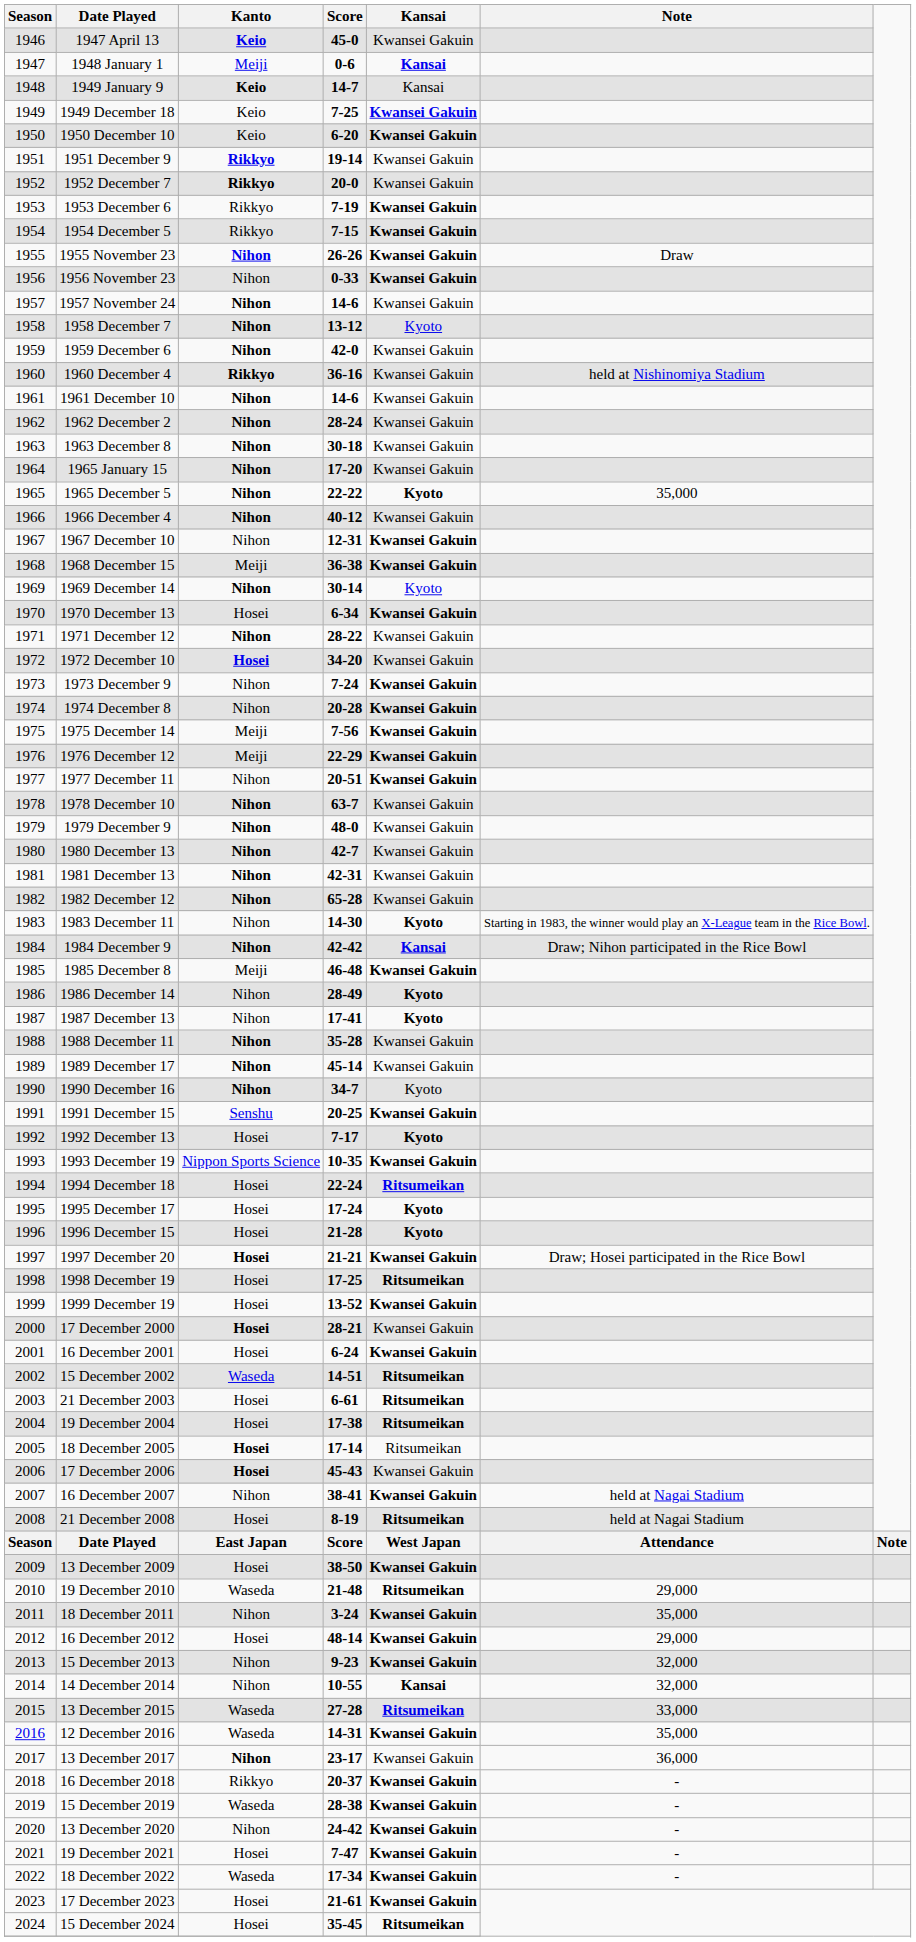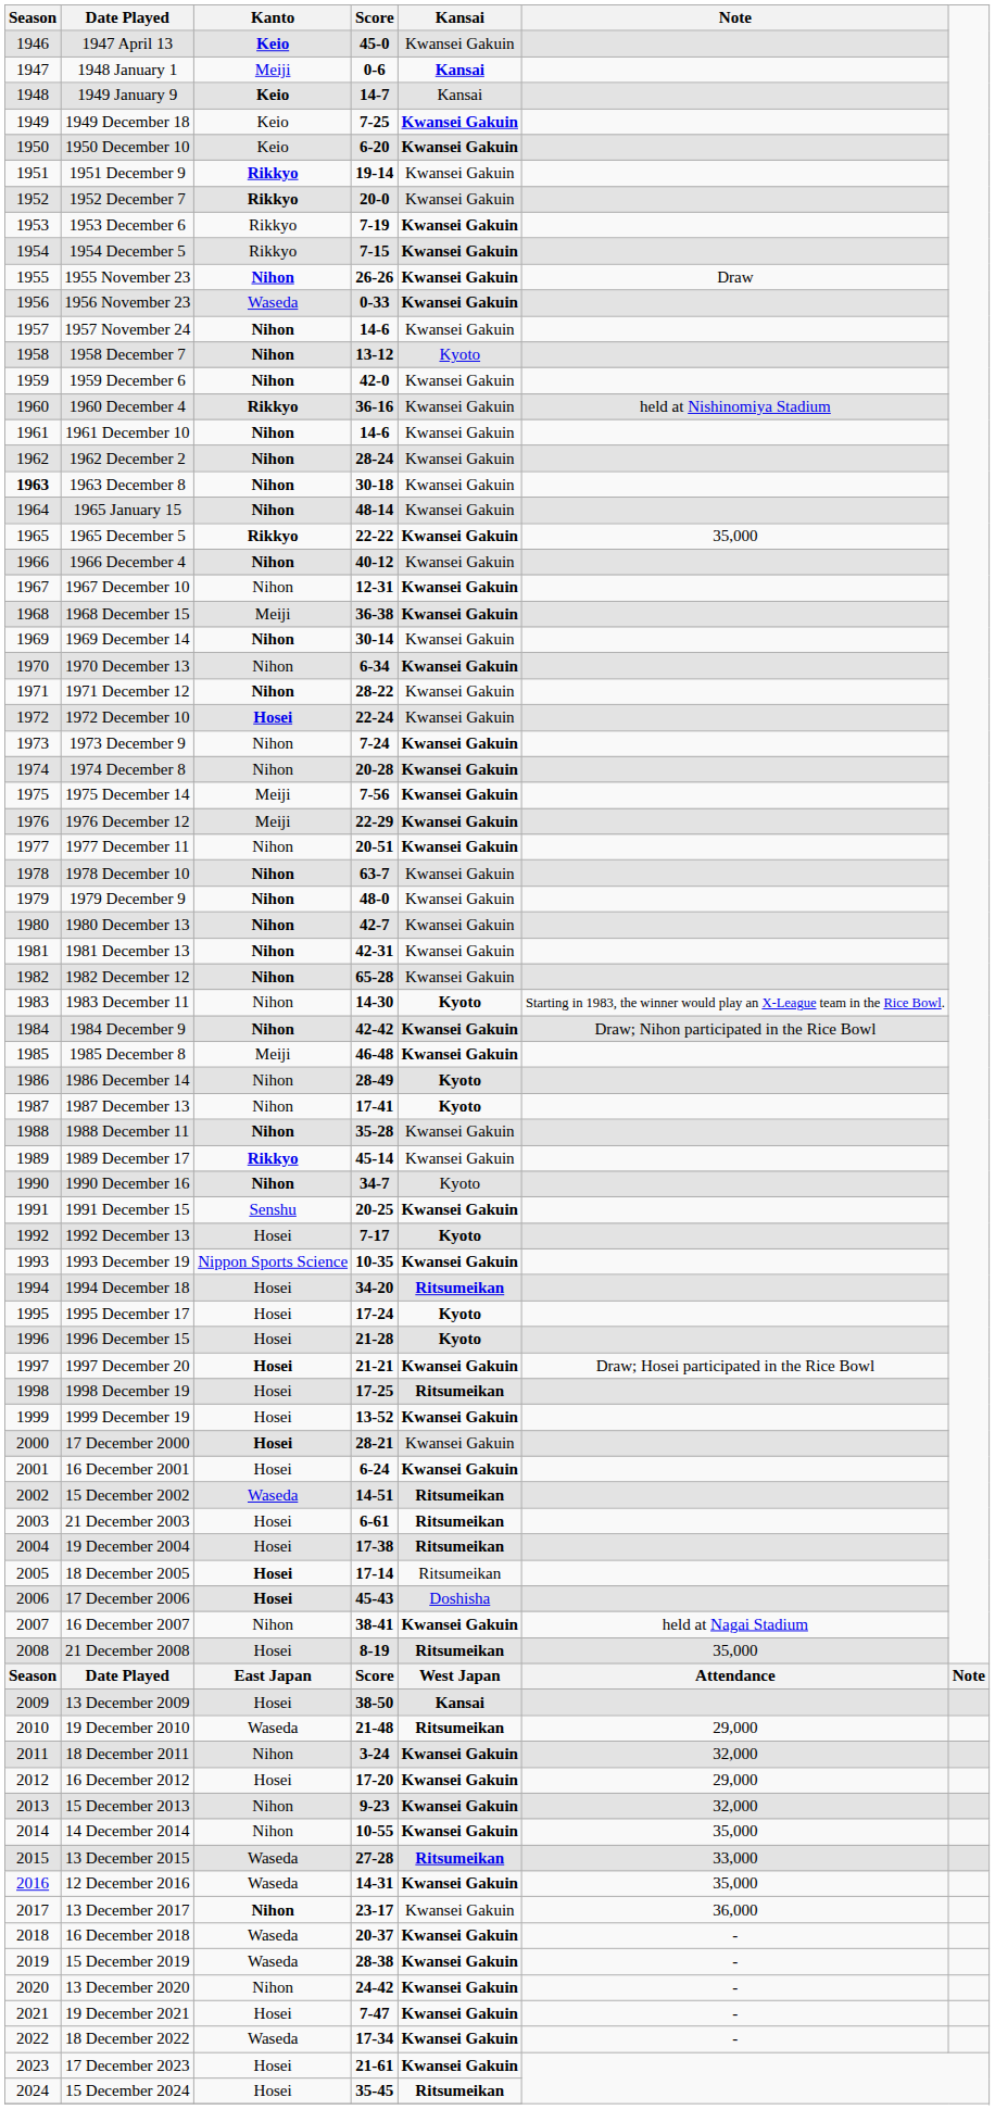 <table class="wikitable" style="text-align:center;">
 <tr>
 <th>Season</th>
 <th>Date Played</th>
 <th>Kanto</th>
 <th>Score</th>
 <th>Kansai</th>
 <th>Note</th>
 </tr>
 <tr style="background: #e3e3e3;">
 <td>1946</td>
 <td>1947 April 13</td>
 <td><strong><a href='#'>Keio</a></strong></td>
 <td><strong>45-0</strong></td>
 <td>Kwansei Gakuin</td>
 <td> </td>
 </tr>
 <tr>
 <td>1947</td>
 <td>1948 January 1</td>
 <td><a href='#'>Meiji</a></td>
 <td><strong>0-6</strong></td>
 <td><strong><a href='#'>Kansai</a></strong></td>
 <td> </td>
 </tr>
 <tr style="background: #e3e3e3;">
 <td>1948</td>
 <td>1949 January 9</td>
 <td><strong>Keio</strong></td>
 <td><strong>14-7</strong></td>
 <td>Kansai</td>
 <td> </td>
 </tr>
 <tr>
 <td>1949</td>
 <td>1949 December 18</td>
 <td>Keio</td>
 <td><strong>7-25</strong></td>
 <td><strong><a href='#'>Kwansei Gakuin</a></strong></td>
 <td> </td>
 </tr>
 <tr style="background: #e3e3e3;">
 <td>1950</td>
 <td>1950 December 10</td>
 <td>Keio</td>
 <td><strong>6-20</strong></td>
 <td><strong>Kwansei Gakuin</strong></td>
 <td> </td>
 </tr>
 <tr>
 <td>1951</td>
 <td>1951 December 9</td>
 <td><strong><a href='#'>Rikkyo</a></strong></td>
 <td><strong>19-14</strong></td>
 <td>Kwansei Gakuin</td>
 <td> </td>
 </tr>
 <tr style="background: #e3e3e3;">
 <td>1952</td>
 <td>1952 December 7</td>
 <td><strong>Rikkyo</strong></td>
 <td><strong>20-0</strong></td>
 <td>Kwansei Gakuin</td>
 <td> </td>
 </tr>
 <tr>
 <td>1953</td>
 <td>1953 December 6</td>
 <td>Rikkyo</td>
 <td><strong>7-19</strong></td>
 <td><strong>Kwansei Gakuin</strong></td>
 <td> </td>
 </tr>
 <tr style="background: #e3e3e3;">
 <td>1954</td>
 <td>1954 December 5</td>
 <td>Rikkyo</td>
 <td><strong>7-15</strong></td>
 <td><strong>Kwansei Gakuin</strong></td>
 <td> </td>
 </tr>
 <tr>
 <td>1955</td>
 <td>1955 November 23</td>
 <td><strong><a href='#'>Nihon</a></strong></td>
 <td><strong>26-26</strong></td>
 <td><strong>Kwansei Gakuin</strong></td>
 <td>Draw</td>
 </tr>
 <tr style="background: #e3e3e3;">
 <td>1956</td>
 <td>1956 November 23</td>
-<td>Nihon</td>
+<td><a href='#'>Waseda</a></td>
 <td><strong>0-33</strong></td>
 <td><strong>Kwansei Gakuin</strong></td>
 <td> </td>
 </tr>
 <tr>
 <td>1957</td>
 <td>1957 November 24</td>
 <td><strong>Nihon</strong></td>
 <td><strong>14-6</strong></td>
 <td>Kwansei Gakuin</td>
 <td> </td>
 </tr>
 <tr style="background: #e3e3e3;">
 <td>1958</td>
 <td>1958 December 7</td>
 <td><strong>Nihon</strong></td>
 <td><strong>13-12</strong></td>
 <td><a href='#'>Kyoto</a></td>
 <td> </td>
 </tr>
 <tr>
 <td>1959</td>
 <td>1959 December 6</td>
 <td><strong>Nihon</strong></td>
 <td><strong>42-0</strong></td>
 <td>Kwansei Gakuin</td>
 <td> </td>
 </tr>
 <tr style="background: #e3e3e3;">
 <td>1960</td>
 <td>1960 December 4</td>
 <td><strong>Rikkyo</strong></td>
 <td><strong>36-16</strong></td>
 <td>Kwansei Gakuin</td>
 <td>held at <a href='#'>Nishinomiya Stadium</a></td>
 </tr>
 <tr>
 <td>1961</td>
 <td>1961 December 10</td>
 <td><strong>Nihon</strong></td>
 <td><strong>14-6</strong></td>
 <td>Kwansei Gakuin</td>
 <td> </td>
 </tr>
 <tr style="background: #e3e3e3;">
 <td>1962</td>
 <td>1962 December 2</td>
 <td><strong>Nihon</strong></td>
 <td><strong>28-24</strong></td>
 <td>Kwansei Gakuin</td>
 <td> </td>
 </tr>
 <tr>
-<td>1963</td>
+<td><strong>1963</strong></td>
 <td>1963 December 8</td>
 <td><strong>Nihon</strong></td>
 <td><strong>30-18</strong></td>
 <td>Kwansei Gakuin</td>
 <td> </td>
 </tr>
 <tr style="background: #e3e3e3;">
 <td>1964</td>
 <td>1965 January 15</td>
 <td><strong>Nihon</strong></td>
-<td><strong>17-20</strong></td>
+<td><strong>48-14</strong></td>
 <td>Kwansei Gakuin</td>
 <td> </td>
 </tr>
 <tr>
 <td>1965</td>
 <td>1965 December 5</td>
-<td><strong>Nihon</strong></td>
+<td><strong>Rikkyo</strong></td>
 <td><strong>22-22</strong></td>
-<td><strong>Kyoto</strong></td>
+<td><strong>Kwansei Gakuin</strong></td>
 <td>35,000</td>
 </tr>
 <tr style="background: #e3e3e3;">
 <td>1966</td>
 <td>1966 December 4</td>
 <td><strong>Nihon</strong></td>
 <td><strong>40-12</strong></td>
 <td>Kwansei Gakuin</td>
 <td> </td>
 </tr>
 <tr>
 <td>1967</td>
 <td>1967 December 10</td>
 <td>Nihon</td>
 <td><strong>12-31</strong></td>
 <td><strong>Kwansei Gakuin</strong></td>
 <td> </td>
 </tr>
 <tr style="background: #e3e3e3;">
 <td>1968</td>
 <td>1968 December 15</td>
 <td>Meiji</td>
 <td><strong>36-38</strong></td>
 <td><strong>Kwansei Gakuin</strong></td>
 <td> </td>
 </tr>
 <tr>
 <td>1969</td>
 <td>1969 December 14</td>
 <td><strong>Nihon</strong></td>
 <td><strong>30-14</strong></td>
-<td><a href='#'>Kyoto</a></td>
+<td>Kwansei Gakuin</td>
 <td> </td>
 </tr>
 <tr style="background: #e3e3e3;">
 <td>1970</td>
 <td>1970 December 13</td>
-<td>Hosei</td>
+<td>Nihon</td>
 <td><strong>6-34</strong></td>
 <td><strong>Kwansei Gakuin</strong></td>
 <td> </td>
 </tr>
 <tr>
 <td>1971</td>
 <td>1971 December 12</td>
 <td><strong>Nihon</strong></td>
 <td><strong>28-22</strong></td>
 <td>Kwansei Gakuin</td>
 <td> </td>
 </tr>
 <tr style="background: #e3e3e3;">
 <td>1972</td>
 <td>1972 December 10</td>
 <td><strong><a href='#'>Hosei</a></strong></td>
-<td><strong>34-20</strong></td>
+<td><strong>22-24</strong></td>
 <td>Kwansei Gakuin</td>
 <td> </td>
 </tr>
 <tr>
 <td>1973</td>
 <td>1973 December 9</td>
 <td>Nihon</td>
 <td><strong>7-24</strong></td>
 <td><strong>Kwansei Gakuin</strong></td>
 <td> </td>
 </tr>
 <tr style="background: #e3e3e3;">
 <td>1974</td>
 <td>1974 December 8</td>
 <td>Nihon</td>
 <td><strong>20-28</strong></td>
 <td><strong>Kwansei Gakuin</strong></td>
 <td> </td>
 </tr>
 <tr>
 <td>1975</td>
 <td>1975 December 14</td>
 <td>Meiji</td>
 <td><strong>7-56</strong></td>
 <td><strong>Kwansei Gakuin</strong></td>
 <td> </td>
 </tr>
 <tr style="background: #e3e3e3;">
 <td>1976</td>
 <td>1976 December 12</td>
 <td>Meiji</td>
 <td><strong>22-29</strong></td>
 <td><strong>Kwansei Gakuin</strong></td>
 <td> </td>
 </tr>
 <tr>
 <td>1977</td>
 <td>1977 December 11</td>
 <td>Nihon</td>
 <td><strong>20-51</strong></td>
 <td><strong>Kwansei Gakuin</strong></td>
 <td> </td>
 </tr>
 <tr style="background: #e3e3e3;">
 <td>1978</td>
 <td>1978 December 10</td>
 <td><strong>Nihon</strong></td>
 <td><strong>63-7</strong></td>
 <td>Kwansei Gakuin</td>
 <td> </td>
 </tr>
 <tr>
 <td>1979</td>
 <td>1979 December 9</td>
 <td><strong>Nihon</strong></td>
 <td><strong>48-0</strong></td>
 <td>Kwansei Gakuin</td>
 <td> </td>
 </tr>
 <tr style="background: #e3e3e3;">
 <td>1980</td>
 <td>1980 December 13</td>
 <td><strong>Nihon</strong></td>
 <td><strong>42-7</strong></td>
 <td>Kwansei Gakuin</td>
 <td> </td>
 </tr>
 <tr>
 <td>1981</td>
 <td>1981 December 13</td>
 <td><strong>Nihon</strong></td>
 <td><strong>42-31</strong></td>
 <td>Kwansei Gakuin</td>
 <td> </td>
 </tr>
 <tr style="background: #e3e3e3;">
 <td>1982</td>
 <td>1982 December 12</td>
 <td><strong>Nihon</strong></td>
 <td><strong>65-28</strong></td>
 <td>Kwansei Gakuin</td>
 <td> </td>
 </tr>
 <tr>
 <td>1983</td>
 <td>1983 December 11</td>
 <td>Nihon</td>
 <td><strong>14-30</strong></td>
 <td><strong>Kyoto</strong></td>
 <td><small>Starting in 1983, the winner would play an <a href='#'>X-League</a> team in the <a href='#'>Rice Bowl</a>.</small></td>
 </tr>
 <tr style="background: #e3e3e3;">
 <td>1984</td>
 <td>1984 December 9</td>
 <td><strong>Nihon</strong></td>
 <td><strong>42-42</strong></td>
-<td><strong><a href='#'>Kansai</a></strong></td>
+<td><strong>Kwansei Gakuin</strong></td>
 <td>Draw; Nihon participated in the Rice Bowl</td>
 </tr>
 <tr>
 <td>1985</td>
 <td>1985 December 8</td>
 <td>Meiji</td>
 <td><strong>46-48</strong></td>
 <td><strong>Kwansei Gakuin</strong></td>
 <td></td>
 </tr>
 <tr style="background: #e3e3e3;">
 <td>1986</td>
 <td>1986 December 14</td>
 <td>Nihon</td>
 <td><strong>28-49</strong></td>
 <td><strong>Kyoto</strong></td>
 <td> </td>
 </tr>
 <tr>
 <td>1987</td>
 <td>1987 December 13</td>
 <td>Nihon</td>
 <td><strong>17-41</strong></td>
 <td><strong>Kyoto</strong></td>
 <td> </td>
 </tr>
 <tr style="background: #e3e3e3;">
 <td>1988</td>
 <td>1988 December 11</td>
 <td><strong>Nihon</strong></td>
 <td><strong>35-28</strong></td>
 <td>Kwansei Gakuin</td>
 <td> </td>
 </tr>
 <tr>
 <td>1989</td>
 <td>1989 December 17</td>
-<td><strong>Nihon</strong></td>
+<td><strong><a href='#'>Rikkyo</a></strong></td>
 <td><strong>45-14</strong></td>
 <td>Kwansei Gakuin</td>
 <td> </td>
 </tr>
 <tr style="background: #e3e3e3;">
 <td>1990</td>
 <td>1990 December 16</td>
 <td><strong>Nihon</strong></td>
 <td><strong>34-7</strong></td>
 <td>Kyoto</td>
 <td> </td>
 </tr>
 <tr>
 <td>1991</td>
 <td>1991 December 15</td>
 <td><a href='#'>Senshu</a></td>
 <td><strong>20-25</strong></td>
 <td><strong>Kwansei Gakuin</strong></td>
 <td> </td>
 </tr>
 <tr style="background: #e3e3e3;">
 <td>1992</td>
 <td>1992 December 13</td>
 <td>Hosei</td>
 <td><strong>7-17</strong></td>
 <td><strong>Kyoto</strong></td>
 <td> </td>
 </tr>
 <tr>
 <td>1993</td>
 <td>1993 December 19</td>
 <td><a href='#'>Nippon Sports Science</a></td>
 <td><strong>10-35</strong></td>
 <td><strong>Kwansei Gakuin</strong></td>
 <td> </td>
 </tr>
 <tr style="background: #e3e3e3;">
 <td>1994</td>
 <td>1994 December 18</td>
 <td>Hosei</td>
-<td><strong>22-24</strong></td>
+<td><strong>34-20</strong></td>
 <td><strong><a href='#'>Ritsumeikan</a></strong></td>
 <td> </td>
 </tr>
 <tr>
 <td>1995</td>
 <td>1995 December 17</td>
 <td>Hosei</td>
 <td><strong>17-24</strong></td>
 <td><strong>Kyoto</strong></td>
 <td> </td>
 </tr>
 <tr style="background: #e3e3e3;">
 <td>1996</td>
 <td>1996 December 15</td>
 <td>Hosei</td>
 <td><strong>21-28</strong></td>
 <td><strong>Kyoto</strong></td>
 <td> </td>
 </tr>
 <tr>
 <td>1997</td>
 <td>1997 December 20</td>
 <td><strong>Hosei</strong></td>
 <td><strong>21-21</strong></td>
 <td><strong>Kwansei Gakuin</strong></td>
 <td>Draw; Hosei participated in the Rice Bowl</td>
 </tr>
 <tr style="background: #e3e3e3;">
 <td>1998</td>
 <td>1998 December 19</td>
 <td>Hosei</td>
 <td><strong>17-25</strong></td>
 <td><strong>Ritsumeikan</strong></td>
 <td> </td>
 </tr>
 <tr>
 <td>1999</td>
 <td>1999 December 19</td>
 <td>Hosei</td>
 <td><strong>13-52</strong></td>
 <td><strong>Kwansei Gakuin</strong></td>
 <td> </td>
 </tr>
 <tr style="background: #e3e3e3;">
 <td>2000</td>
 <td>17 December 2000</td>
 <td><strong>Hosei</strong></td>
 <td><strong>28-21</strong></td>
 <td>Kwansei Gakuin</td>
 <td> </td>
 </tr>
 <tr>
 <td>2001</td>
 <td>16 December 2001</td>
 <td>Hosei</td>
 <td><strong>6-24</strong></td>
 <td><strong>Kwansei Gakuin</strong></td>
 <td> </td>
 </tr>
 <tr style="background: #e3e3e3;">
 <td>2002</td>
 <td>15 December 2002</td>
 <td><a href='#'>Waseda</a></td>
 <td><strong>14-51</strong></td>
 <td><strong>Ritsumeikan</strong></td>
 <td> </td>
 </tr>
 <tr>
 <td>2003</td>
 <td>21 December 2003</td>
 <td>Hosei</td>
 <td><strong>6-61</strong></td>
 <td><strong>Ritsumeikan</strong></td>
 <td> </td>
 </tr>
 <tr style="background: #e3e3e3;">
 <td>2004</td>
 <td>19 December 2004</td>
 <td>Hosei</td>
 <td><strong>17-38</strong></td>
 <td><strong>Ritsumeikan</strong></td>
 <td> </td>
 </tr>
 <tr>
 <td>2005</td>
 <td>18 December 2005</td>
 <td><strong>Hosei</strong></td>
 <td><strong>17-14</strong></td>
 <td>Ritsumeikan</td>
 <td> </td>
 </tr>
 <tr style="background: #e3e3e3;">
 <td>2006</td>
 <td>17 December 2006</td>
 <td><strong>Hosei</strong></td>
 <td><strong>45-43</strong></td>
-<td>Kwansei Gakuin</td>
+<td><a href='#'>Doshisha</a></td>
 <td> </td>
 </tr>
 <tr>
 <td>2007</td>
 <td>16 December 2007</td>
 <td>Nihon</td>
 <td><strong>38-41</strong></td>
 <td><strong>Kwansei Gakuin</strong></td>
 <td>held at <a href='#'>Nagai Stadium</a></td>
 </tr>
 <tr style="background: #e3e3e3;">
 <td>2008</td>
 <td>21 December 2008</td>
 <td>Hosei</td>
 <td><strong>8-19</strong></td>
 <td><strong>Ritsumeikan</strong></td>
-<td>held at Nagai Stadium</td>
+<td>35,000</td>
 </tr>
 <tr>
 <th>Season</th>
 <th>Date Played</th>
 <th>East Japan</th>
 <th>Score</th>
 <th>West Japan</th>
 <th>Attendance</th>
 <th>Note</th>
 </tr>
 <tr style="background: #e3e3e3;">
 <td>2009</td>
 <td>13 December 2009</td>
 <td>Hosei</td>
 <td><strong>38-50</strong></td>
-<td><strong>Kwansei Gakuin</strong></td>
+<td><strong>Kansai</strong></td>
 <td></td>
 <td> </td>
 </tr>
 <tr>
 <td>2010</td>
 <td>19 December 2010</td>
 <td>Waseda</td>
 <td><strong>21-48</strong></td>
 <td><strong>Ritsumeikan</strong></td>
 <td>29,000</td>
 <td> </td>
 </tr>
 <tr style="background: #e3e3e3;">
 <td>2011</td>
 <td>18 December 2011</td>
 <td>Nihon</td>
 <td><strong>3-24</strong></td>
 <td><strong>Kwansei Gakuin</strong></td>
-<td>35,000</td>
+<td>32,000</td>
 <td> </td>
 </tr>
 <tr>
 <td>2012</td>
 <td>16 December 2012</td>
 <td>Hosei</td>
-<td><strong>48-14</strong></td>
+<td><strong>17-20</strong></td>
 <td><strong>Kwansei Gakuin</strong></td>
 <td>29,000</td>
 <td> </td>
 </tr>
 <tr style="background: #e3e3e3;">
 <td>2013</td>
 <td>15 December 2013</td>
 <td>Nihon</td>
 <td><strong>9-23</strong></td>
 <td><strong>Kwansei Gakuin</strong></td>
 <td>32,000</td>
 <td> </td>
 </tr>
 <tr>
 <td>2014</td>
 <td>14 December 2014</td>
 <td>Nihon</td>
 <td><strong>10-55</strong></td>
-<td><strong>Kansai</strong></td>
-<td>32,000</td>
+<td><strong>Kwansei Gakuin</strong></td>
+<td>35,000</td>
 <td> </td>
 </tr>
 <tr style="background: #e3e3e3;">
 <td>2015</td>
 <td>13 December 2015</td>
 <td>Waseda</td>
 <td><strong>27-28</strong></td>
 <td><strong><a href='#'>Ritsumeikan</a></strong></td>
 <td>33,000</td>
 <td> </td>
 </tr>
 <tr>
 <td><a href='#'>2016</a></td>
 <td>12 December 2016</td>
 <td>Waseda</td>
 <td><strong>14-31</strong></td>
 <td><strong>Kwansei Gakuin</strong></td>
 <td>35,000</td>
 <td> </td>
 </tr>
 <tr>
 <td>2017</td>
 <td>13 December 2017</td>
 <td><strong>Nihon</strong></td>
 <td><strong>23-17</strong></td>
 <td>Kwansei Gakuin</td>
 <td>36,000</td>
 <td> </td>
 </tr>
 <tr>
 <td>2018</td>
 <td>16 December 2018</td>
-<td>Rikkyo</td>
+<td>Waseda</td>
 <td><strong>20-37</strong></td>
 <td><strong>Kwansei Gakuin</strong></td>
 <td>-</td>
 <td> </td>
 </tr>
 <tr>
 <td>2019</td>
 <td>15 December 2019</td>
 <td>Waseda</td>
 <td><strong>28-38</strong></td>
 <td><strong>Kwansei Gakuin</strong></td>
 <td>-</td>
 <td> </td>
 </tr>
 <tr>
 <td>2020</td>
 <td>13 December 2020</td>
 <td>Nihon</td>
 <td><strong>24-42</strong></td>
 <td><strong>Kwansei Gakuin</strong></td>
 <td>-</td>
 <td> </td>
 </tr>
 <tr>
 <td>2021</td>
 <td>19 December 2021</td>
 <td>Hosei</td>
 <td><strong>7-47</strong></td>
 <td><strong>Kwansei Gakuin</strong></td>
 <td>-</td>
 <td> </td>
 </tr>
 <tr>
 <td>2022</td>
 <td>18 December 2022</td>
 <td>Waseda</td>
 <td><strong>17-34</strong></td>
 <td><strong>Kwansei Gakuin</strong></td>
 <td>-</td>
 <td> </td>
 </tr>
 <tr>
 <td>2023</td>
 <td>17 December 2023</td>
 <td>Hosei</td>
 <td><strong>21-61</strong></td>
 <td><strong>Kwansei Gakuin</strong></td>
 </tr>
 <tr>
 <td>2024</td>
 <td>15 December 2024</td>
 <td>Hosei</td>
 <td><strong>35-45</strong></td>
 <td><strong>Ritsumeikan</strong></td>
 </tr>
 <tr>
 </tr>
 </table>
